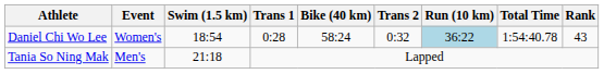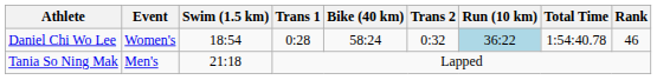 <table class="wikitable" style="font-size:90%">
 <tr>
 <th>Athlete</th>
 <th>Event</th>
 <th>Swim (1.5 km)</th>
 <th>Trans 1</th>
 <th>Bike (40 km)</th>
 <th>Trans 2</th>
 <th>Run (10 km)</th>
 <th>Total Time</th>
 <th>Rank</th>
 </tr>
 <tr align=center>
 <td align=left><a href='#'>Daniel Chi Wo Lee</a></td>
 <td align=left><a href='#'>Women's</a></td>
 <td>18:54</td>
 <td>0:28</td>
 <td>58:24</td>
 <td>0:32</td>
 <td style="background: lightblue;">36:22</td>
 <td>1:54:40.78</td>
-<td>43</td>
+<td>46</td>
 </tr>
 <tr align=center>
 <td align=left><a href='#'>Tania So Ning Mak</a></td>
 <td align=left><a href='#'>Men's</a></td>
 <td>21:18</td>
 <td colspan=6>Lapped</td>
 </tr>
 </table>
